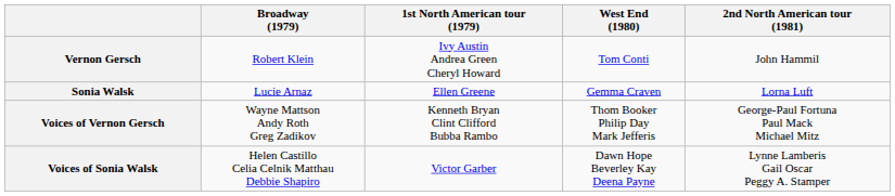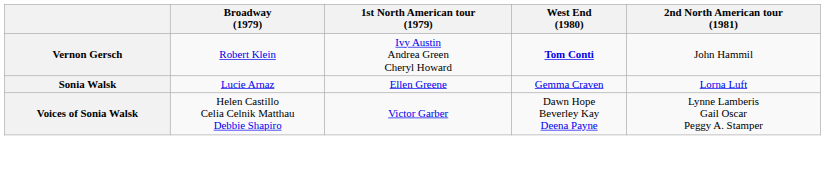 <table class="wikitable" width="95%">
 <tr>
 <th></th>
 <th>Broadway<br>(1979)</th>
 <th>1st North American tour<br>(1979)</th>
 <th>West End<br>(1980)</th>
 <th>2nd North American tour<br>(1981)</th>
 </tr>
 <tr>
 <th>Vernon Gersch</th>
 <td align="center"><a href='#'>Robert Klein</a></td>
 <td align="center"><a href='#'>Ivy Austin</a><br>Andrea Green<br>Cheryl Howard</td>
-<td align="center"><a href='#'>Tom Conti</a></td>
+<td align="center"><strong><a href='#'>Tom Conti</a></strong></td>
 <td align="center">John Hammil</td>
 </tr>
 <tr>
 <th>Sonia Walsk</th>
 <td align="center"><a href='#'>Lucie Arnaz</a></td>
 <td align="center"><a href='#'>Ellen Greene</a></td>
 <td align="center"><a href='#'>Gemma Craven</a></td>
 <td align="center"><a href='#'>Lorna Luft</a></td>
 </tr>
 <tr>
-<th>Voices of Vernon Gersch</th>
-<td align="center">Wayne Mattson<br>Andy Roth<br>Greg Zadikov</td>
-<td align="center">Kenneth Bryan<br>Clint Clifford<br>Bubba Rambo</td>
-<td align="center">Thom Booker<br>Philip Day<br>Mark Jefferis</td>
-<td align="center">George-Paul Fortuna<br>Paul Mack<br>Michael Mitz</td>
-</tr>
-<tr>
 <th>Voices of Sonia Walsk</th>
 <td align="center">Helen Castillo<br>Celia Celnik Matthau<br><a href='#'>Debbie Shapiro</a></td>
 <td align="center"><a href='#'>Victor Garber</a></td>
 <td align="center">Dawn Hope<br>Beverley Kay<br><a href='#'>Deena Payne</a></td>
 <td align="center">Lynne Lamberis<br>Gail Oscar<br>Peggy A. Stamper</td>
 </tr>
 </table>
